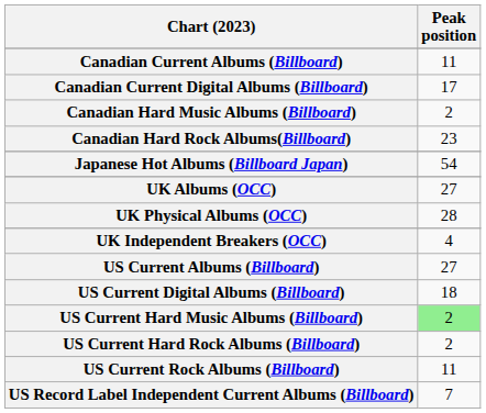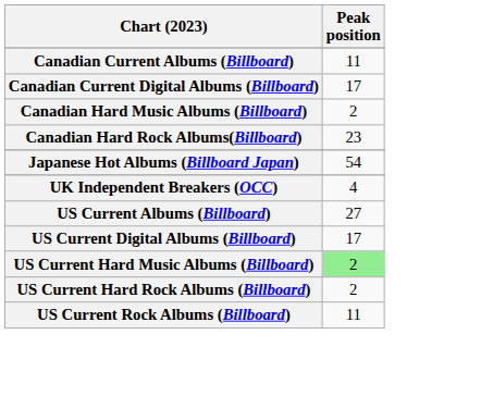 <table class="wikitable sortable plainrowheaders" style="text-align:center;">
 <tr>
 <th scope="col">Chart (2023)</th>
 <th scope="col">Peak<br>position</th>
 </tr>
 <tr>
 </tr>
 <tr>
 <th scope="row">Canadian Current Albums (<em><a href='#'>Billboard</a></em>)</th>
 <td>11</td>
 </tr>
 <tr>
 <th scope="row">Canadian Current Digital Albums (<em><a href='#'>Billboard</a></em>)</th>
 <td>17</td>
 </tr>
 <tr>
 <th scope="row">Canadian Hard Music Albums (<em><a href='#'>Billboard</a></em>)</th>
 <td>2</td>
 </tr>
 <tr>
 <th scope="row">Canadian Hard Rock Albums(<em><a href='#'>Billboard</a></em>)</th>
 <td>23</td>
 </tr>
 <tr>
 </tr>
 <tr>
 </tr>
 <tr>
 </tr>
 <tr>
 <th scope="row">Japanese Hot Albums (<em><a href='#'>Billboard Japan</a></em>)</th>
 <td>54</td>
 </tr>
 <tr>
 </tr>
 <tr>
 </tr>
 <tr>
-<th scope="row">UK Albums (<em><a href='#'>OCC</a></em>)</th>
-<td>27</td>
-</tr>
-<tr>
-<th scope="row">UK Physical Albums (<em><a href='#'>OCC</a></em>)</th>
-<td>28</td>
-</tr>
-<tr>
 </tr>
 <tr>
 </tr>
 <tr>
 </tr>
 <tr>
 <th scope="row">UK Independent Breakers (<em><a href='#'>OCC</a></em>)</th>
 <td>4</td>
 </tr>
 <tr>
 <th scope="row">US Current Albums (<em><a href='#'>Billboard</a></em>)</th>
 <td>27</td>
 </tr>
 <tr>
 <th scope="row">US Current Digital Albums (<em><a href='#'>Billboard</a></em>)</th>
-<td>18</td>
+<td>17</td>
 </tr>
 <tr>
 <th scope="row">US Current Hard Music Albums (<em><a href='#'>Billboard</a></em>)</th>
 <td style="background: lightgreen;">2</td>
 </tr>
 <tr>
 <th scope="row">US Current Hard Rock Albums (<em><a href='#'>Billboard</a></em>)</th>
 <td>2</td>
 </tr>
 <tr>
 <th scope="row">US Current Rock Albums (<em><a href='#'>Billboard</a></em>)</th>
 <td>11</td>
 </tr>
-<tr>
-<th scope="row">US Record Label Independent Current Albums (<em><a href='#'>Billboard</a></em>)</th>
-<td>7</td>
-</tr>
 </table>
